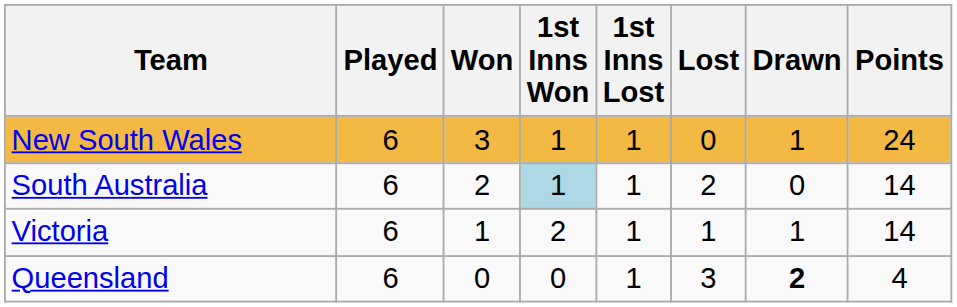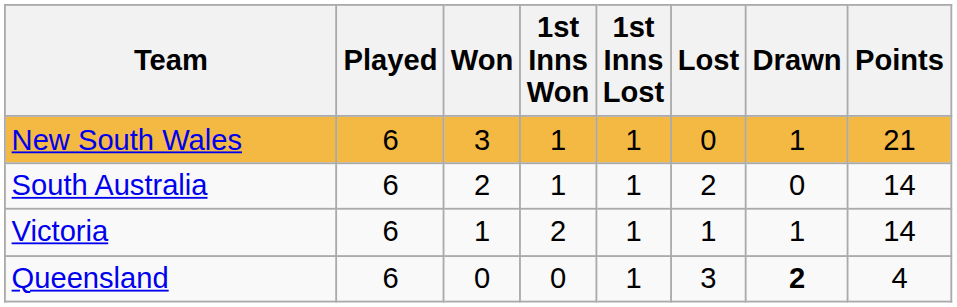 <table class="wikitable" style="text-align:center;">
 <tr>
 <th width=175>Team</th>
 <th style="width:30px;" abbr="Played">Played</th>
 <th style="width:30px;" abbr="Won">Won</th>
 <th style="width:30px;" abbr="1stWon">1st Inns Won</th>
 <th style="width:30px;" abbr="1stLost">1st Inns Lost</th>
 <th style="width:30px;" abbr="Lost">Lost</th>
 <th style="width:30px;" abbr="Drawn">Drawn</th>
 <th style="width:30px;" abbr="Points">Points</th>
 </tr>
 <tr style="background:#f4b942;">
 <td style="text-align:left;"><a href='#'>New South Wales</a></td>
 <td>6</td>
 <td>3</td>
 <td>1</td>
 <td>1</td>
 <td>0</td>
 <td>1</td>
-<td>24</td>
+<td>21</td>
 </tr>
 <tr>
 <td style="text-align:left;"><a href='#'>South Australia</a></td>
 <td>6</td>
 <td>2</td>
-<td style="background: lightblue;">1</td>
+<td>1</td>
 <td>1</td>
 <td>2</td>
 <td>0</td>
 <td>14</td>
 </tr>
 <tr>
 <td style="text-align:left;"><a href='#'>Victoria</a></td>
 <td>6</td>
 <td>1</td>
 <td>2</td>
 <td>1</td>
 <td>1</td>
 <td>1</td>
 <td>14</td>
 </tr>
 <tr>
 <td style="text-align:left;"><a href='#'>Queensland</a></td>
 <td>6</td>
 <td>0</td>
 <td>0</td>
 <td>1</td>
 <td>3</td>
 <td><strong>2</strong></td>
 <td>4</td>
 </tr>
 </table>
